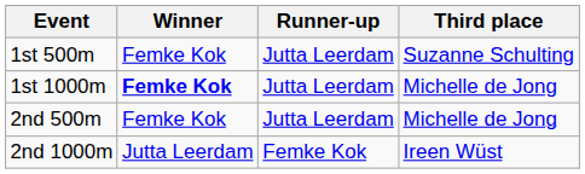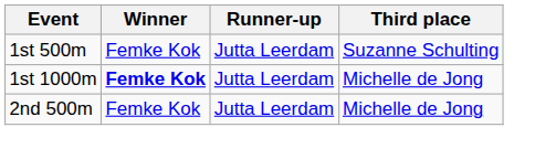 <table class="wikitable">
 <tr>
 <th>Event</th>
 <th>Winner</th>
 <th>Runner-up</th>
 <th>Third place</th>
 </tr>
 <tr>
 <td>1st 500m</td>
 <td><a href='#'>Femke Kok</a></td>
 <td><a href='#'>Jutta Leerdam</a></td>
 <td><a href='#'>Suzanne Schulting</a></td>
 </tr>
 <tr>
 <td>1st 1000m</td>
 <td><strong><a href='#'>Femke Kok</a></strong></td>
 <td><a href='#'>Jutta Leerdam</a></td>
 <td><a href='#'>Michelle de Jong</a></td>
 </tr>
 <tr>
 <td>2nd 500m</td>
 <td><a href='#'>Femke Kok</a></td>
 <td><a href='#'>Jutta Leerdam</a></td>
 <td><a href='#'>Michelle de Jong</a></td>
 </tr>
-<tr>
-<td>2nd 1000m</td>
-<td><a href='#'>Jutta Leerdam</a></td>
-<td><a href='#'>Femke Kok</a></td>
-<td><a href='#'>Ireen Wüst</a></td>
-</tr>
 </table>
